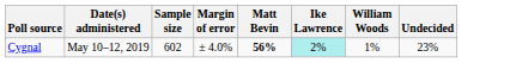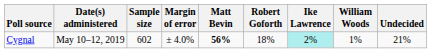 <table class="wikitable" style="font-size:90%;text-align:center;">
 <tr valign=bottom>
 <th>Poll source</th>
 <th>Date(s)<br>administered</th>
 <th>Sample<br>size</th>
 <th>Margin<br>of error</th>
 <th style="width:60px;">Matt<br>Bevin</th>
+<th style="width:60px;">Robert<br>Goforth</th>
 <th style="width:60px;">Ike<br>Lawrence</th>
 <th style="width:60px;">William<br>Woods</th>
 <th>Undecided</th>
 </tr>
 <tr>
 <td style="text-align:left;"><a href='#'>Cygnal</a></td>
 <td>May 10–12, 2019</td>
 <td>602</td>
 <td>± 4.0%</td>
 <td><strong>56%</strong></td>
+<td>18%</td>
 <td style="background: paleturquoise;">2%</td>
 <td>1%</td>
-<td>23%</td>
+<td>21%</td>
 </tr>
 </table>
